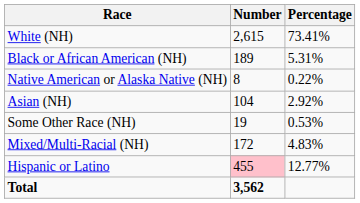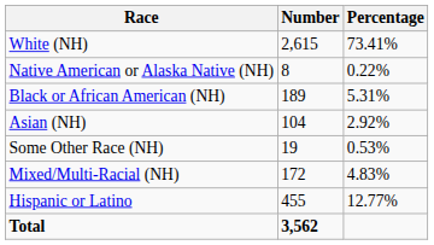 <table class="wikitable">
 <tr>
 <th>Race</th>
 <th>Number</th>
 <th>Percentage</th>
 </tr>
 <tr>
 <td><a href='#'>White</a> (NH)</td>
 <td>2,615</td>
 <td>73.41%</td>
 </tr>
 <tr>
+<td><a href='#'>Native American</a> or <a href='#'>Alaska Native</a> (NH)</td>
+<td>8</td>
+<td>0.22%</td>
+</tr>
+<tr>
 <td><a href='#'>Black or African American</a> (NH)</td>
 <td>189</td>
 <td>5.31%</td>
-</tr>
-<tr>
-<td><a href='#'>Native American</a> or <a href='#'>Alaska Native</a> (NH)</td>
-<td>8</td>
-<td>0.22%</td>
 </tr>
 <tr>
 <td><a href='#'>Asian</a> (NH)</td>
 <td>104</td>
 <td>2.92%</td>
 </tr>
 <tr>
 <td>Some Other Race (NH)</td>
 <td>19</td>
 <td>0.53%</td>
 </tr>
 <tr>
 <td><a href='#'>Mixed/Multi-Racial</a> (NH)</td>
 <td>172</td>
 <td>4.83%</td>
 </tr>
 <tr>
 <td><a href='#'>Hispanic or Latino</a></td>
-<td style="background: pink;">455</td>
+<td>455</td>
 <td>12.77%</td>
 </tr>
 <tr>
 <td><strong>Total</strong></td>
 <td><strong>3,562</strong></td>
 <td></td>
 </tr>
 </table>
